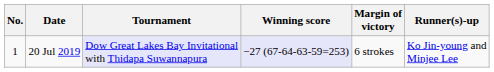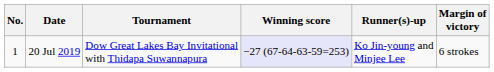 <table class="wikitable" style="font-size:95%;">
 <tr>
 <th>No.</th>
 <th>Date</th>
 <th>Tournament</th>
 <th>Winning score</th>
+<th>Runner(s)-up</th>
 <th>Margin of <br>victory</th>
-<th>Runner(s)-up</th>
 </tr>
 <tr>
 <td align=center>1</td>
 <td>20 Jul <a href='#'>2019</a></td>
-<td style="background: lavender;"><a href='#'>Dow Great Lakes Bay Invitational</a><br>with  <a href='#'>Thidapa Suwannapura</a></td>
+<td><a href='#'>Dow Great Lakes Bay Invitational</a><br>with  <a href='#'>Thidapa Suwannapura</a></td>
 <td style="background: lavender;">−27 (67-64-63-59=253)</td>
+<td> <a href='#'>Ko Jin-young</a> and<br> <a href='#'>Minjee Lee</a></td>
 <td>6 strokes</td>
-<td> <a href='#'>Ko Jin-young</a> and<br> <a href='#'>Minjee Lee</a></td>
 </tr>
 </table>
